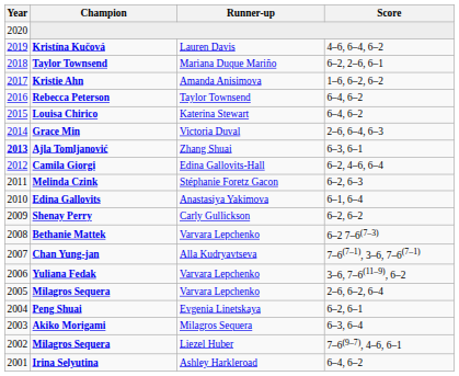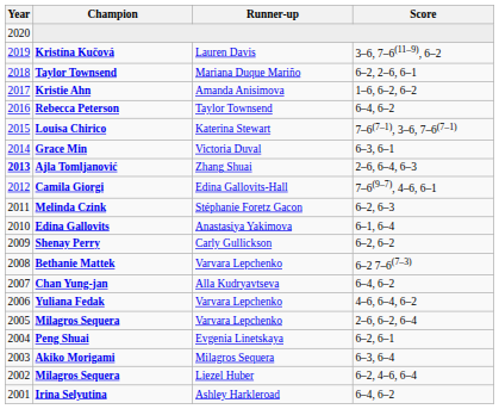 <table class="wikitable" style="font-size:90%">
 <tr>
 <th>Year</th>
 <th width="200">Champion</th>
 <th width="200">Runner-up</th>
 <th width="175">Score</th>
 </tr>
 <tr>
 <td>2020</td>
 <td colspan=3 bgcolor="#ededed"></td>
 </tr>
 <tr>
 <td><a href='#'>2019</a></td>
 <td> <strong><a href='#'>Kristína Kučová</a></strong></td>
 <td> <a href='#'>Lauren Davis</a></td>
-<td>4–6, 6–4, 6–2</td>
+<td>3–6, 7–6<sup>(11–9)</sup>, 6–2</td>
 </tr>
 <tr>
 <td><a href='#'>2018</a></td>
 <td> <strong><a href='#'>Taylor Townsend</a></strong></td>
 <td> <a href='#'>Mariana Duque Mariño</a></td>
 <td>6–2, 2–6, 6–1</td>
 </tr>
 <tr>
 <td><a href='#'>2017</a></td>
 <td> <strong><a href='#'>Kristie Ahn</a></strong></td>
 <td> <a href='#'>Amanda Anisimova</a></td>
 <td>1–6, 6–2, 6–2</td>
 </tr>
 <tr>
 <td><a href='#'>2016</a></td>
 <td> <strong><a href='#'>Rebecca Peterson</a></strong></td>
 <td> <a href='#'>Taylor Townsend</a></td>
 <td>6–4, 6–2</td>
 </tr>
 <tr>
 <td><a href='#'>2015</a></td>
 <td> <strong><a href='#'>Louisa Chirico</a></strong></td>
 <td> <a href='#'>Katerina Stewart</a></td>
-<td>6–4, 6–2</td>
+<td>7–6<sup>(7–1)</sup>, 3–6, 7–6<sup>(7–1)</sup></td>
 </tr>
 <tr>
 <td><a href='#'>2014</a></td>
 <td> <strong><a href='#'>Grace Min</a></strong></td>
 <td> <a href='#'>Victoria Duval</a></td>
-<td>2–6, 6–4, 6–3</td>
+<td>6–3, 6–1</td>
 </tr>
 <tr>
 <td><strong><a href='#'>2013</a></strong></td>
 <td> <strong><a href='#'>Ajla Tomljanović</a></strong></td>
 <td> <a href='#'>Zhang Shuai</a></td>
-<td>6–3, 6–1</td>
+<td>2–6, 6–4, 6–3</td>
 </tr>
 <tr>
 <td><a href='#'>2012</a></td>
 <td> <strong><a href='#'>Camila Giorgi</a></strong></td>
 <td> <a href='#'>Edina Gallovits-Hall</a></td>
-<td>6–2, 4–6, 6–4</td>
+<td>7–6<sup>(9–7)</sup>, 4–6, 6–1</td>
 </tr>
 <tr>
 <td>2011</td>
 <td> <strong><a href='#'>Melinda Czink</a></strong></td>
 <td> <a href='#'>Stéphanie Foretz Gacon</a></td>
 <td>6–2, 6–3</td>
 </tr>
 <tr>
 <td>2010</td>
 <td> <strong><a href='#'>Edina Gallovits</a></strong></td>
 <td> <a href='#'>Anastasiya Yakimova</a></td>
 <td>6–1, 6–4</td>
 </tr>
 <tr>
 <td>2009</td>
 <td> <strong><a href='#'>Shenay Perry</a></strong></td>
 <td> <a href='#'>Carly Gullickson</a></td>
 <td>6–2, 6–2</td>
 </tr>
 <tr>
 <td>2008</td>
 <td> <strong><a href='#'>Bethanie Mattek</a></strong></td>
 <td> <a href='#'>Varvara Lepchenko</a></td>
 <td>6–2 7–6<sup>(7–3)</sup></td>
 </tr>
 <tr>
 <td>2007</td>
 <td> <strong><a href='#'>Chan Yung-jan</a></strong></td>
 <td> <a href='#'>Alla Kudryavtseva</a></td>
-<td>7–6<sup>(7–1)</sup>, 3–6, 7–6<sup>(7–1)</sup></td>
+<td>6–4, 6–2</td>
 </tr>
 <tr>
 <td>2006</td>
 <td> <strong><a href='#'>Yuliana Fedak</a></strong></td>
 <td> <a href='#'>Varvara Lepchenko</a></td>
-<td>3–6, 7–6<sup>(11–9)</sup>, 6–2</td>
+<td>4–6, 6–4, 6–2</td>
 </tr>
 <tr>
 <td>2005</td>
 <td> <strong><a href='#'>Milagros Sequera</a></strong></td>
 <td> <a href='#'>Varvara Lepchenko</a></td>
 <td>2–6, 6–2, 6–4</td>
 </tr>
 <tr>
 <td>2004</td>
 <td> <strong><a href='#'>Peng Shuai</a></strong></td>
 <td> <a href='#'>Evgenia Linetskaya</a></td>
 <td>6–2, 6–1</td>
 </tr>
 <tr>
 <td>2003</td>
 <td> <strong><a href='#'>Akiko Morigami</a></strong></td>
 <td> <a href='#'>Milagros Sequera</a></td>
 <td>6–3, 6–4</td>
 </tr>
 <tr>
 <td>2002</td>
 <td> <strong><a href='#'>Milagros Sequera</a></strong></td>
 <td> <a href='#'>Liezel Huber</a></td>
-<td>7–6<sup>(9–7)</sup>, 4–6, 6–1</td>
+<td>6–2, 4–6, 6–4</td>
 </tr>
 <tr>
 <td>2001</td>
 <td> <strong><a href='#'>Irina Selyutina</a></strong></td>
 <td> <a href='#'>Ashley Harkleroad</a></td>
 <td>6–4, 6–2</td>
 </tr>
 </table>
